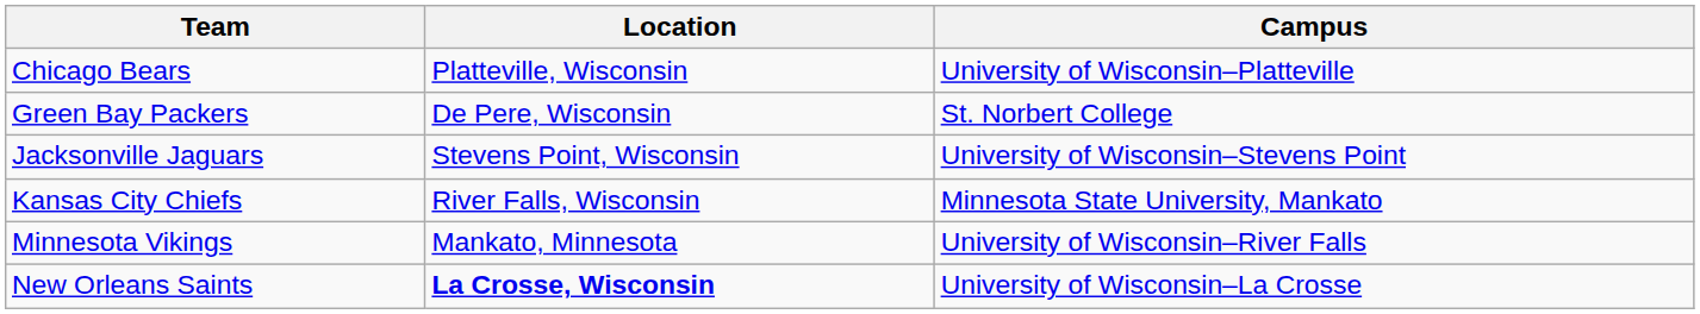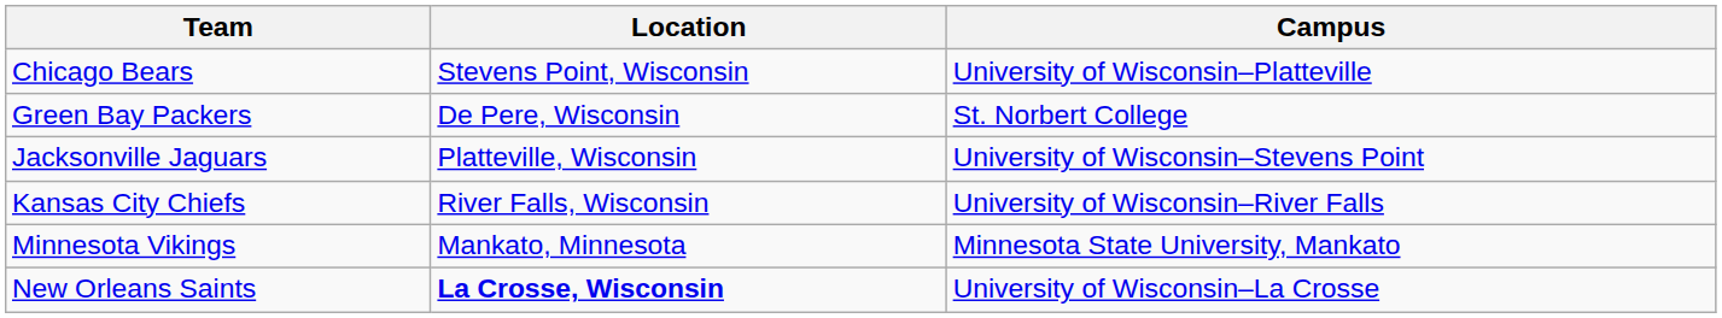 <table class="wikitable" style="width:62em">
 <tr>
 <th>Team</th>
 <th>Location</th>
 <th>Campus</th>
 </tr>
 <tr>
 <td><a href='#'>Chicago Bears</a></td>
-<td><a href='#'>Platteville, Wisconsin</a></td>
+<td><a href='#'>Stevens Point, Wisconsin</a></td>
 <td><a href='#'>University of Wisconsin–Platteville</a></td>
 </tr>
 <tr>
 <td><a href='#'>Green Bay Packers</a></td>
 <td><a href='#'>De Pere, Wisconsin</a></td>
 <td><a href='#'>St. Norbert College</a></td>
 </tr>
 <tr>
 <td><a href='#'>Jacksonville Jaguars</a></td>
-<td><a href='#'>Stevens Point, Wisconsin</a></td>
+<td><a href='#'>Platteville, Wisconsin</a></td>
 <td><a href='#'>University of Wisconsin–Stevens Point</a></td>
 </tr>
 <tr>
 <td><a href='#'>Kansas City Chiefs</a></td>
 <td><a href='#'>River Falls, Wisconsin</a></td>
-<td><a href='#'>Minnesota State University, Mankato</a></td>
+<td><a href='#'>University of Wisconsin–River Falls</a></td>
 </tr>
 <tr>
 <td><a href='#'>Minnesota Vikings</a></td>
 <td><a href='#'>Mankato, Minnesota</a></td>
-<td><a href='#'>University of Wisconsin–River Falls</a></td>
+<td><a href='#'>Minnesota State University, Mankato</a></td>
 </tr>
 <tr>
 <td><a href='#'>New Orleans Saints</a></td>
 <td><strong><a href='#'>La Crosse, Wisconsin</a></strong></td>
 <td><a href='#'>University of Wisconsin–La Crosse</a></td>
 </tr>
 </table>
